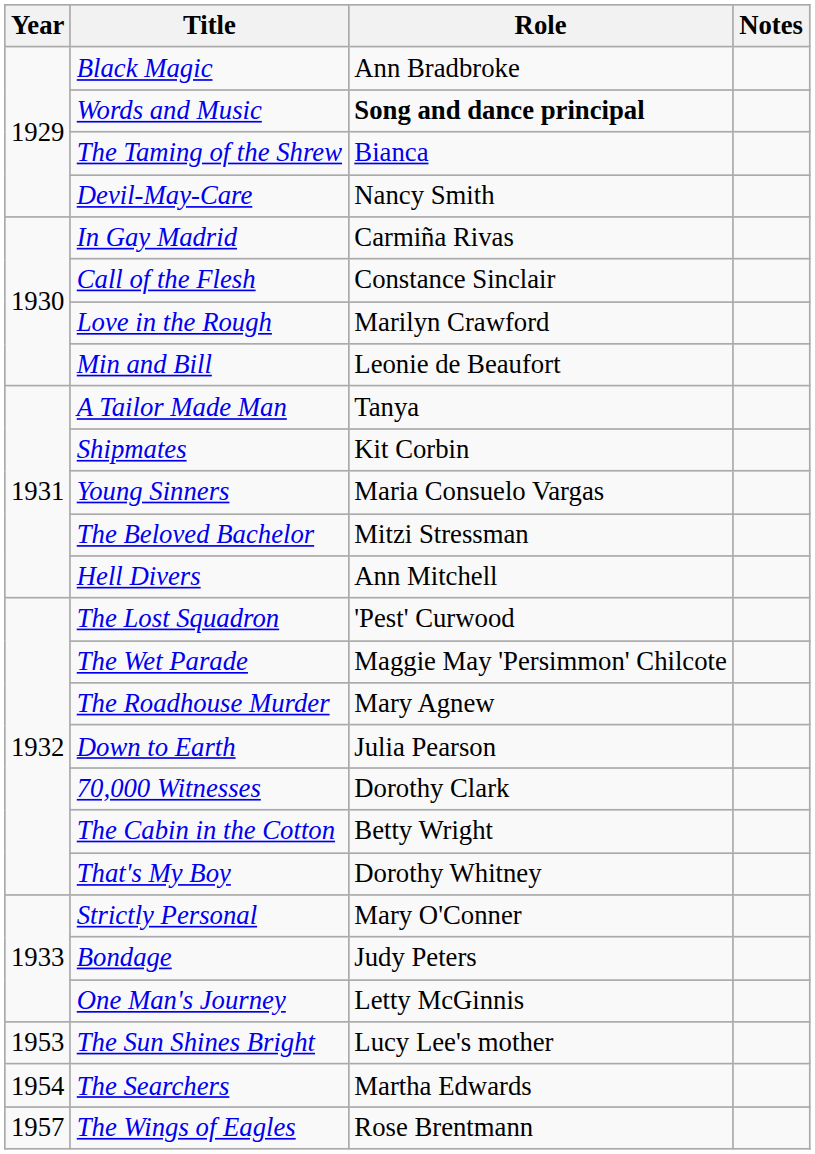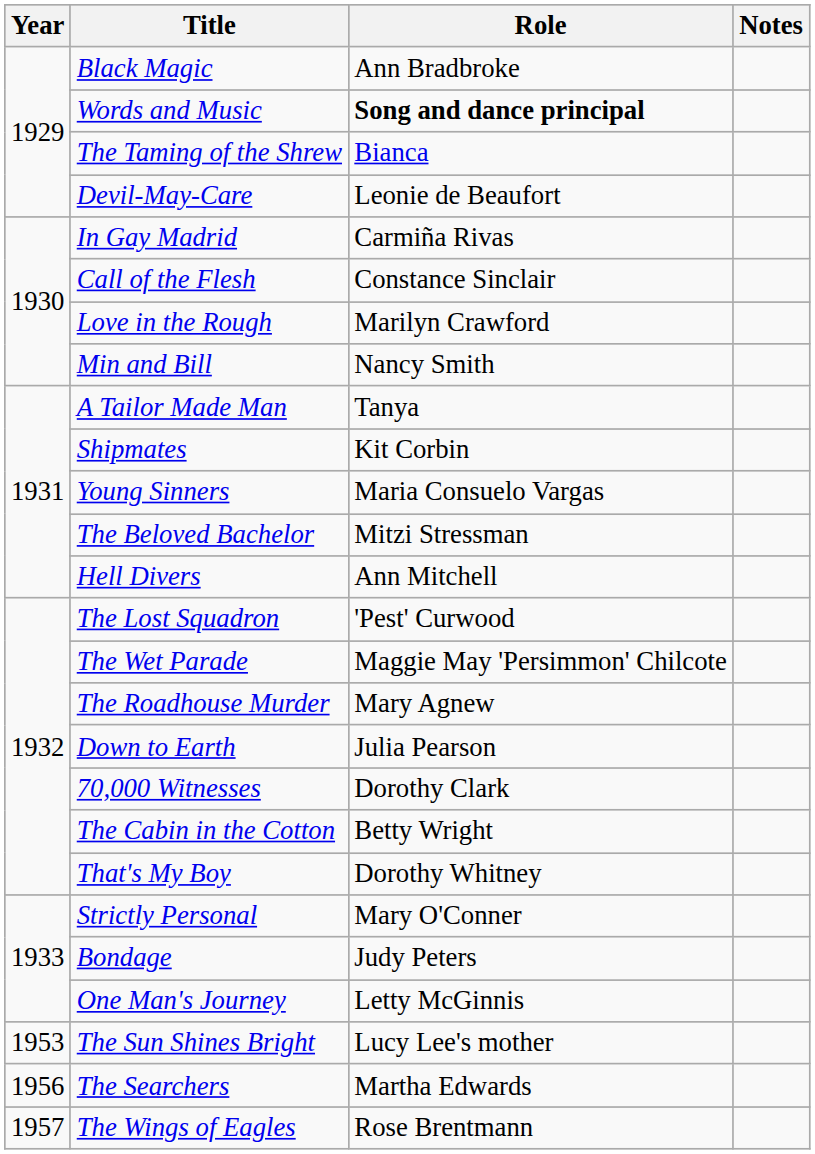 <table class="wikitable">
 <tr>
 <th>Year</th>
 <th>Title</th>
 <th>Role</th>
 <th>Notes</th>
 </tr>
 <tr>
 <td rowspan=4>1929</td>
 <td><em><a href='#'>Black Magic</a></em></td>
 <td>Ann Bradbroke</td>
 <td></td>
 </tr>
 <tr>
 <td><em><a href='#'>Words and Music</a></em></td>
 <td><strong>Song and dance principal</strong></td>
 <td></td>
 </tr>
 <tr>
 <td><em><a href='#'>The Taming of the Shrew</a></em></td>
 <td><a href='#'>Bianca</a></td>
 <td></td>
 </tr>
 <tr>
 <td><em><a href='#'>Devil-May-Care</a></em></td>
-<td>Nancy Smith</td>
+<td>Leonie de Beaufort</td>
 <td></td>
 </tr>
 <tr>
 <td rowspan=4>1930</td>
 <td><em><a href='#'>In Gay Madrid</a></em></td>
 <td>Carmiña Rivas</td>
 <td></td>
 </tr>
 <tr>
 <td><em><a href='#'>Call of the Flesh</a></em></td>
 <td>Constance Sinclair</td>
 <td></td>
 </tr>
 <tr>
 <td><em><a href='#'>Love in the Rough</a></em></td>
 <td>Marilyn Crawford</td>
 <td></td>
 </tr>
 <tr>
 <td><em><a href='#'>Min and Bill</a></em></td>
-<td>Leonie de Beaufort</td>
+<td>Nancy Smith</td>
 <td></td>
 </tr>
 <tr>
 <td rowspan=5>1931</td>
 <td><em><a href='#'>A Tailor Made Man</a></em></td>
 <td>Tanya</td>
 <td></td>
 </tr>
 <tr>
 <td><em><a href='#'>Shipmates</a></em></td>
 <td>Kit Corbin</td>
 <td></td>
 </tr>
 <tr>
 <td><em><a href='#'>Young Sinners</a></em></td>
 <td>Maria Consuelo Vargas</td>
 <td></td>
 </tr>
 <tr>
 <td><em><a href='#'>The Beloved Bachelor</a></em></td>
 <td>Mitzi Stressman</td>
 <td></td>
 </tr>
 <tr>
 <td><em><a href='#'>Hell Divers</a></em></td>
 <td>Ann Mitchell</td>
 <td></td>
 </tr>
 <tr>
 <td rowspan=7>1932</td>
 <td><em><a href='#'>The Lost Squadron</a></em></td>
 <td>'Pest' Curwood</td>
 <td></td>
 </tr>
 <tr>
 <td><em><a href='#'>The Wet Parade</a></em></td>
 <td>Maggie May 'Persimmon' Chilcote</td>
 <td></td>
 </tr>
 <tr>
 <td><em><a href='#'>The Roadhouse Murder</a></em></td>
 <td>Mary Agnew</td>
 <td></td>
 </tr>
 <tr>
 <td><em><a href='#'>Down to Earth</a></em></td>
 <td>Julia Pearson</td>
 <td></td>
 </tr>
 <tr>
 <td><em><a href='#'>70,000 Witnesses</a></em></td>
 <td>Dorothy Clark</td>
 <td></td>
 </tr>
 <tr>
 <td><em><a href='#'>The Cabin in the Cotton</a></em></td>
 <td>Betty Wright</td>
 <td></td>
 </tr>
 <tr>
 <td><em><a href='#'>That's My Boy</a></em></td>
 <td>Dorothy Whitney</td>
 <td></td>
 </tr>
 <tr>
 <td rowspan=3>1933</td>
 <td><em><a href='#'>Strictly Personal</a></em></td>
 <td>Mary O'Conner</td>
 <td></td>
 </tr>
 <tr>
 <td><em><a href='#'>Bondage</a></em></td>
 <td>Judy Peters</td>
 <td></td>
 </tr>
 <tr>
 <td><em><a href='#'>One Man's Journey</a></em></td>
 <td>Letty McGinnis</td>
 <td></td>
 </tr>
 <tr>
 <td>1953</td>
 <td><em><a href='#'>The Sun Shines Bright</a></em></td>
 <td>Lucy Lee's mother</td>
 <td></td>
 </tr>
 <tr>
-<td>1954</td>
+<td>1956</td>
 <td><em><a href='#'>The Searchers</a></em></td>
 <td>Martha Edwards</td>
 <td></td>
 </tr>
 <tr>
 <td>1957</td>
 <td><em><a href='#'>The Wings of Eagles</a></em></td>
 <td>Rose Brentmann</td>
 <td></td>
 </tr>
 </table>
